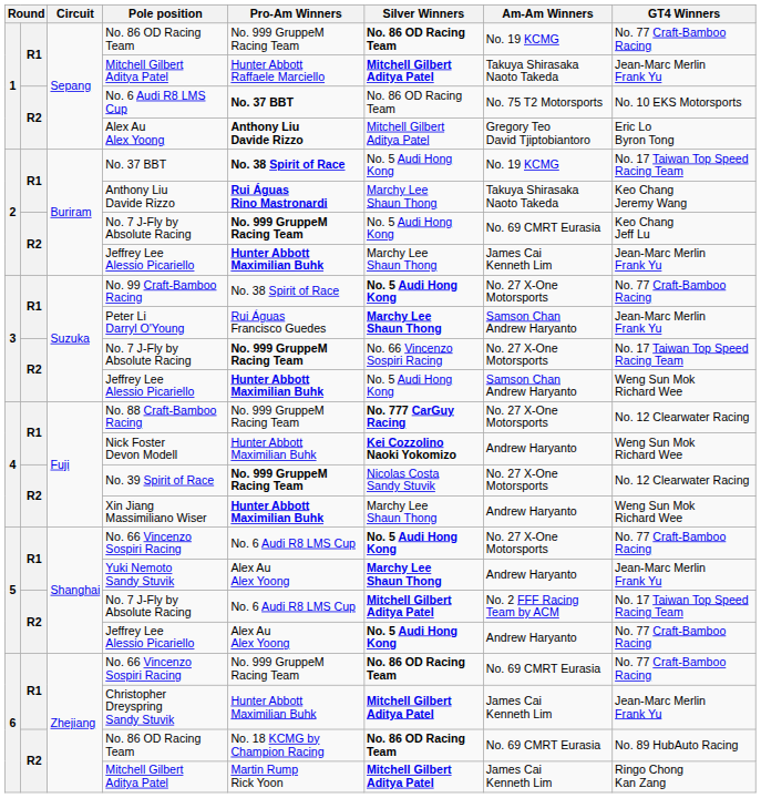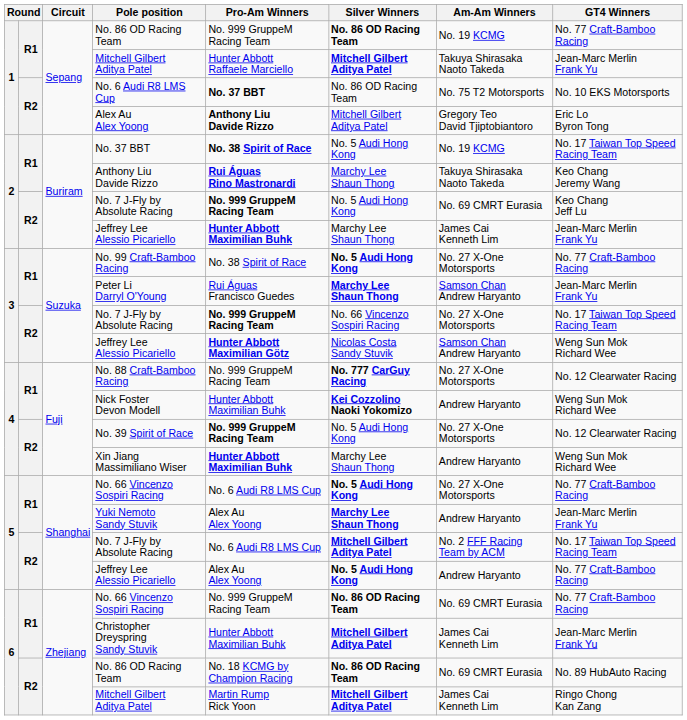 <table class="wikitable" style="font-size: 85%;">
 <tr>
 <th colspan=2>Round</th>
 <th>Circuit</th>
 <th>Pole position</th>
 <th>Pro-Am Winners</th>
 <th>Silver Winners</th>
 <th>Am-Am Winners</th>
 <th>GT4 Winners</th>
 </tr>
 <tr>
 <th rowspan=4>1</th>
 <th rowspan=2>R1</th>
 <td rowspan=4> <a href='#'>Sepang</a></td>
 <td> No. 86 OD Racing Team</td>
 <td> No. 999 GruppeM Racing Team</td>
 <td><strong> No. 86 OD Racing Team</strong></td>
 <td> No. 19 <a href='#'>KCMG</a></td>
 <td> No. 77 <a href='#'>Craft-Bamboo Racing</a></td>
 </tr>
 <tr>
 <td> <a href='#'>Mitchell Gilbert</a><br> <a href='#'>Aditya Patel</a></td>
 <td> <a href='#'>Hunter Abbott</a><br> <a href='#'>Raffaele Marciello</a></td>
 <td><strong> <a href='#'>Mitchell Gilbert</a><br> <a href='#'>Aditya Patel</a></strong></td>
 <td> Takuya Shirasaka<br> Naoto Takeda</td>
 <td> Jean-Marc Merlin<br> <a href='#'>Frank Yu</a></td>
 </tr>
 <tr>
 <th rowspan=2>R2</th>
 <td> No. 6 <a href='#'>Audi R8 LMS Cup</a></td>
 <td><strong> No. 37 BBT</strong></td>
 <td> No. 86 OD Racing Team</td>
 <td> No. 75 T2 Motorsports</td>
 <td> No. 10 EKS Motorsports</td>
 </tr>
 <tr>
 <td> Alex Au<br> <a href='#'>Alex Yoong</a></td>
 <td><strong> Anthony Liu<br> Davide Rizzo</strong></td>
 <td> <a href='#'>Mitchell Gilbert</a><br> <a href='#'>Aditya Patel</a></td>
 <td> Gregory Teo<br> David Tjiptobiantoro</td>
 <td> Eric Lo<br> Byron Tong</td>
 </tr>
 <tr>
 <th rowspan=4>2</th>
 <th rowspan=2>R1</th>
 <td rowspan=4> <a href='#'>Buriram</a></td>
 <td> No. 37 BBT</td>
 <td><strong> No. 38 <a href='#'>Spirit of Race</a></strong></td>
 <td> No. 5 <a href='#'>Audi Hong Kong</a></td>
 <td> No. 19 <a href='#'>KCMG</a></td>
 <td> No. 17 <a href='#'>Taiwan Top Speed Racing Team</a></td>
 </tr>
 <tr>
 <td> Anthony Liu<br> Davide Rizzo</td>
 <td><strong> <a href='#'>Rui Águas</a><br> <a href='#'>Rino Mastronardi</a></strong></td>
 <td> <a href='#'>Marchy Lee</a><br> <a href='#'>Shaun Thong</a></td>
 <td> Takuya Shirasaka<br> Naoto Takeda</td>
 <td> Keo Chang<br> Jeremy Wang</td>
 </tr>
 <tr>
 <th rowspan=2>R2</th>
 <td> No. 7 J-Fly by Absolute Racing</td>
 <td><strong> No. 999 GruppeM Racing Team</strong></td>
 <td> No. 5 <a href='#'>Audi Hong Kong</a></td>
 <td> No. 69 CMRT Eurasia</td>
 <td> Keo Chang<br> Jeff Lu</td>
 </tr>
 <tr>
 <td> Jeffrey Lee<br> <a href='#'>Alessio Picariello</a></td>
 <td><strong> <a href='#'>Hunter Abbott</a><br> <a href='#'>Maximilian Buhk</a></strong></td>
 <td> Marchy Lee<br> <a href='#'>Shaun Thong</a></td>
 <td> James Cai<br> Kenneth Lim</td>
 <td> Jean-Marc Merlin<br> <a href='#'>Frank Yu</a></td>
 </tr>
 <tr>
 <th rowspan=4>3</th>
 <th rowspan=2>R1</th>
 <td rowspan=4> <a href='#'>Suzuka</a></td>
 <td> No. 99 <a href='#'>Craft-Bamboo Racing</a></td>
 <td> No. 38 <a href='#'>Spirit of Race</a></td>
 <td><strong> No. 5 <a href='#'>Audi Hong Kong</a></strong></td>
 <td> No. 27 X-One Motorsports</td>
 <td> No. 77 <a href='#'>Craft-Bamboo Racing</a></td>
 </tr>
 <tr>
 <td> Peter Li<br> <a href='#'>Darryl O'Young</a></td>
 <td> <a href='#'>Rui Águas</a><br> Francisco Guedes</td>
 <td><strong> <a href='#'>Marchy Lee</a><br> <a href='#'>Shaun Thong</a></strong></td>
 <td> <a href='#'>Samson Chan</a><br> Andrew Haryanto</td>
 <td> Jean-Marc Merlin<br> <a href='#'>Frank Yu</a></td>
 </tr>
 <tr>
 <th rowspan=2>R2</th>
 <td> No. 7 J-Fly by Absolute Racing</td>
 <td><strong> No. 999 GruppeM Racing Team</strong></td>
 <td> No. 66 <a href='#'>Vincenzo Sospiri Racing</a></td>
 <td> No. 27 X-One Motorsports</td>
 <td> No. 17 <a href='#'>Taiwan Top Speed Racing Team</a></td>
 </tr>
 <tr>
 <td> Jeffrey Lee<br> <a href='#'>Alessio Picariello</a></td>
-<td><strong> <a href='#'>Hunter Abbott</a><br> <a href='#'>Maximilian Buhk</a></strong></td>
-<td> No. 5 <a href='#'>Audi Hong Kong</a></td>
+<td><strong> <a href='#'>Hunter Abbott</a><br> <a href='#'>Maximilian Götz</a></strong></td>
+<td> <a href='#'>Nicolas Costa</a><br> <a href='#'>Sandy Stuvik</a></td>
 <td> <a href='#'>Samson Chan</a><br> Andrew Haryanto</td>
 <td> Weng Sun Mok<br> Richard Wee</td>
 </tr>
 <tr>
 <th rowspan=4>4</th>
 <th rowspan=2>R1</th>
 <td rowspan=4> <a href='#'>Fuji</a></td>
 <td> No. 88 <a href='#'>Craft-Bamboo Racing</a></td>
 <td> No. 999 GruppeM Racing Team</td>
 <td><strong> No. 777 <a href='#'>CarGuy Racing</a></strong></td>
 <td> No. 27 X-One Motorsports</td>
 <td> No. 12 Clearwater Racing</td>
 </tr>
 <tr>
 <td> Nick Foster<br> Devon Modell</td>
 <td> <a href='#'>Hunter Abbott</a><br> <a href='#'>Maximilian Buhk</a></td>
 <td><strong> <a href='#'>Kei Cozzolino</a><br> Naoki Yokomizo</strong></td>
 <td> Andrew Haryanto</td>
 <td> Weng Sun Mok<br> Richard Wee</td>
 </tr>
 <tr>
 <th rowspan=2>R2</th>
 <td> No. 39 <a href='#'>Spirit of Race</a></td>
 <td><strong> No. 999 GruppeM Racing Team</strong></td>
-<td> <a href='#'>Nicolas Costa</a><br> <a href='#'>Sandy Stuvik</a></td>
+<td> No. 5 <a href='#'>Audi Hong Kong</a></td>
 <td> No. 27 X-One Motorsports</td>
 <td> No. 12 Clearwater Racing</td>
 </tr>
 <tr>
 <td> Xin Jiang<br> Massimiliano Wiser</td>
 <td><strong> <a href='#'>Hunter Abbott</a><br> <a href='#'>Maximilian Buhk</a></strong></td>
 <td> Marchy Lee<br> <a href='#'>Shaun Thong</a></td>
 <td> Andrew Haryanto</td>
 <td> Weng Sun Mok<br> Richard Wee</td>
 </tr>
 <tr>
 <th rowspan=4>5</th>
 <th rowspan=2>R1</th>
 <td rowspan=4> <a href='#'>Shanghai</a></td>
 <td> No. 66 <a href='#'>Vincenzo Sospiri Racing</a></td>
 <td> No. 6 <a href='#'>Audi R8 LMS Cup</a></td>
 <td><strong> No. 5 <a href='#'>Audi Hong Kong</a></strong></td>
 <td> No. 27 X-One Motorsports</td>
 <td> No. 77 <a href='#'>Craft-Bamboo Racing</a></td>
 </tr>
 <tr>
 <td> <a href='#'>Yuki Nemoto</a><br> <a href='#'>Sandy Stuvik</a></td>
 <td> Alex Au<br> <a href='#'>Alex Yoong</a></td>
 <td><strong> <a href='#'>Marchy Lee</a><br> <a href='#'>Shaun Thong</a></strong></td>
 <td> Andrew Haryanto</td>
 <td> Jean-Marc Merlin<br> <a href='#'>Frank Yu</a></td>
 </tr>
 <tr>
 <th rowspan=2>R2</th>
 <td> No. 7 J-Fly by Absolute Racing</td>
 <td> No. 6 <a href='#'>Audi R8 LMS Cup</a></td>
 <td><strong> <a href='#'>Mitchell Gilbert</a><br> <a href='#'>Aditya Patel</a></strong></td>
 <td> No. 2 <a href='#'>FFF Racing Team by ACM</a></td>
 <td> No. 17 <a href='#'>Taiwan Top Speed Racing Team</a></td>
 </tr>
 <tr>
 <td> Jeffrey Lee<br> <a href='#'>Alessio Picariello</a></td>
 <td> Alex Au<br> <a href='#'>Alex Yoong</a></td>
 <td><strong> No. 5 <a href='#'>Audi Hong Kong</a></strong></td>
 <td> Andrew Haryanto</td>
 <td> No. 77 <a href='#'>Craft-Bamboo Racing</a></td>
 </tr>
 <tr>
 <th rowspan=4>6</th>
 <th rowspan=2>R1</th>
 <td rowspan=4> <a href='#'>Zhejiang</a></td>
 <td> No. 66 <a href='#'>Vincenzo Sospiri Racing</a></td>
 <td> No. 999 GruppeM Racing Team</td>
 <td><strong> No. 86 OD Racing Team</strong></td>
 <td> No. 69 CMRT Eurasia</td>
 <td> No. 77 <a href='#'>Craft-Bamboo Racing</a></td>
 </tr>
 <tr>
 <td> Christopher Dreyspring<br> <a href='#'>Sandy Stuvik</a></td>
 <td> <a href='#'>Hunter Abbott</a><br> <a href='#'>Maximilian Buhk</a></td>
 <td><strong> <a href='#'>Mitchell Gilbert</a><br> <a href='#'>Aditya Patel</a></strong></td>
 <td> James Cai<br> Kenneth Lim</td>
 <td> Jean-Marc Merlin<br> <a href='#'>Frank Yu</a></td>
 </tr>
 <tr>
 <th rowspan=2>R2</th>
 <td> No. 86 OD Racing Team</td>
 <td> No. 18 <a href='#'>KCMG by Champion Racing</a></td>
 <td><strong> No. 86 OD Racing Team</strong></td>
 <td> No. 69 CMRT Eurasia</td>
 <td> No. 89 HubAuto Racing</td>
 </tr>
 <tr>
 <td> <a href='#'>Mitchell Gilbert</a><br> <a href='#'>Aditya Patel</a></td>
 <td> <a href='#'>Martin Rump</a><br> Rick Yoon</td>
 <td><strong> <a href='#'>Mitchell Gilbert</a><br> <a href='#'>Aditya Patel</a></strong></td>
 <td> James Cai<br> Kenneth Lim</td>
 <td> Ringo Chong<br> Kan Zang</td>
 </tr>
 </table>
